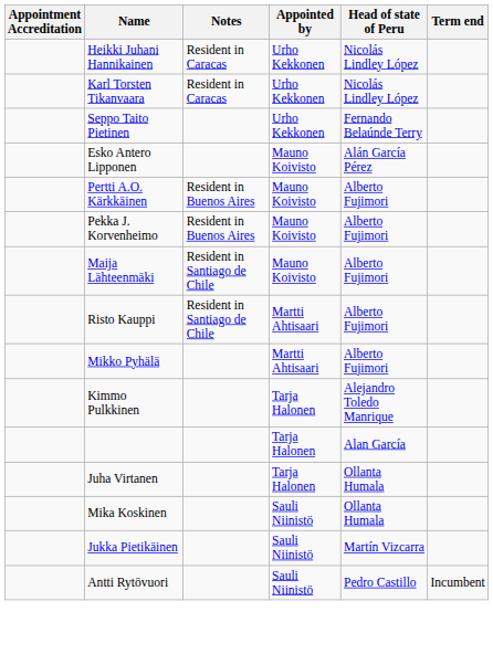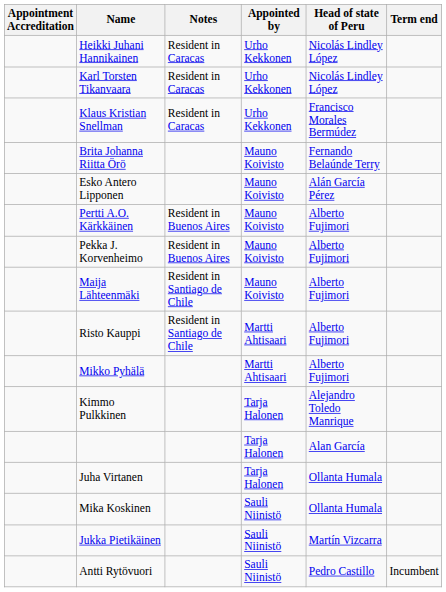 <table class="wikitable sortable">
 <tr>
 <th>Appointment<br>Accreditation</th>
 <th>Name</th>
 <th>Notes</th>
 <th>Appointed by</th>
 <th>Head of state of Peru</th>
 <th>Term end</th>
 </tr>
 <tr>
 <td></td>
 <td><a href='#'>Heikki Juhani Hannikainen</a></td>
 <td>Resident in <a href='#'>Caracas</a></td>
 <td><a href='#'>Urho Kekkonen</a></td>
 <td><a href='#'>Nicolás Lindley López</a></td>
 <td></td>
 </tr>
 <tr>
 <td></td>
 <td><a href='#'>Karl Torsten Tikanvaara</a></td>
 <td>Resident in <a href='#'>Caracas</a></td>
 <td><a href='#'>Urho Kekkonen</a></td>
 <td><a href='#'>Nicolás Lindley López</a></td>
 <td></td>
 </tr>
 <tr>
 <td></td>
-<td><a href='#'>Seppo Taito Pietinen</a></td>
+<td><a href='#'>Klaus Kristian Snellman</a></td>
+<td>Resident in <a href='#'>Caracas</a></td>
+<td><a href='#'>Urho Kekkonen</a></td>
+<td><a href='#'>Francisco Morales Bermúdez</a></td>
 <td></td>
-<td><a href='#'>Urho Kekkonen</a></td>
+</tr>
+<tr>
+<td></td>
+<td><a href='#'>Brita Johanna Riitta Örö</a></td>
+<td></td>
+<td><a href='#'>Mauno Koivisto</a></td>
 <td><a href='#'>Fernando Belaúnde Terry</a></td>
 <td></td>
 </tr>
 <tr>
 <td></td>
 <td>Esko Antero Lipponen</td>
 <td></td>
 <td><a href='#'>Mauno Koivisto</a></td>
 <td><a href='#'>Alán García Pérez</a></td>
 <td></td>
 </tr>
 <tr>
 <td></td>
 <td><a href='#'>Pertti A.O. Kärkkäinen</a></td>
 <td>Resident in <a href='#'>Buenos Aires</a></td>
 <td><a href='#'>Mauno Koivisto</a></td>
 <td><a href='#'>Alberto Fujimori</a></td>
 <td></td>
 </tr>
 <tr>
 <td></td>
 <td>Pekka J. Korvenheimo</td>
 <td>Resident in <a href='#'>Buenos Aires</a></td>
 <td><a href='#'>Mauno Koivisto</a></td>
 <td><a href='#'>Alberto Fujimori</a></td>
 <td></td>
 </tr>
 <tr>
 <td></td>
 <td><a href='#'>Maija Lähteenmäki</a></td>
 <td>Resident in <a href='#'>Santiago de Chile</a></td>
 <td><a href='#'>Mauno Koivisto</a></td>
 <td><a href='#'>Alberto Fujimori</a></td>
 <td></td>
 </tr>
 <tr>
 <td></td>
 <td>Risto Kauppi</td>
 <td>Resident in <a href='#'>Santiago de Chile</a></td>
 <td><a href='#'>Martti Ahtisaari</a></td>
 <td><a href='#'>Alberto Fujimori</a></td>
 <td></td>
 </tr>
 <tr>
 <td></td>
 <td><a href='#'>Mikko Pyhälä</a></td>
 <td></td>
 <td><a href='#'>Martti Ahtisaari</a></td>
 <td><a href='#'>Alberto Fujimori</a></td>
 <td></td>
 </tr>
 <tr>
 <td></td>
 <td>Kimmo Pulkkinen</td>
 <td></td>
 <td><a href='#'>Tarja Halonen</a></td>
 <td><a href='#'>Alejandro Toledo Manrique</a></td>
 <td></td>
 </tr>
 <tr>
 <td></td>
 <td></td>
 <td></td>
 <td><a href='#'>Tarja Halonen</a></td>
 <td><a href='#'>Alan García</a></td>
 <td></td>
 </tr>
 <tr>
 <td></td>
 <td>Juha Virtanen</td>
 <td></td>
 <td><a href='#'>Tarja Halonen</a></td>
 <td><a href='#'>Ollanta Humala</a></td>
 <td></td>
 </tr>
 <tr>
 <td></td>
 <td>Mika Koskinen</td>
 <td></td>
 <td><a href='#'>Sauli Niinistö</a></td>
 <td><a href='#'>Ollanta Humala</a></td>
 <td></td>
 </tr>
 <tr>
 <td></td>
 <td><a href='#'>Jukka Pietikäinen</a></td>
 <td></td>
 <td><a href='#'>Sauli Niinistö</a></td>
 <td><a href='#'>Martín Vizcarra</a></td>
 <td></td>
 </tr>
 <tr>
 <td></td>
 <td>Antti Rytövuori</td>
 <td></td>
 <td><a href='#'>Sauli Niinistö</a></td>
 <td><a href='#'>Pedro Castillo</a></td>
 <td>Incumbent</td>
 </tr>
 </table>
